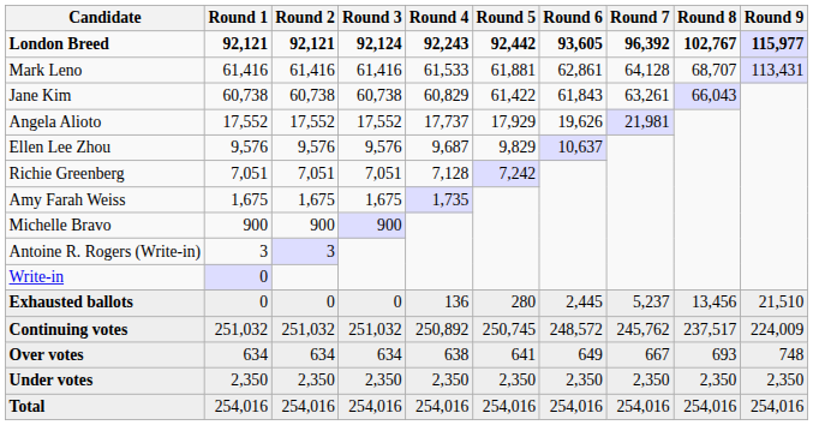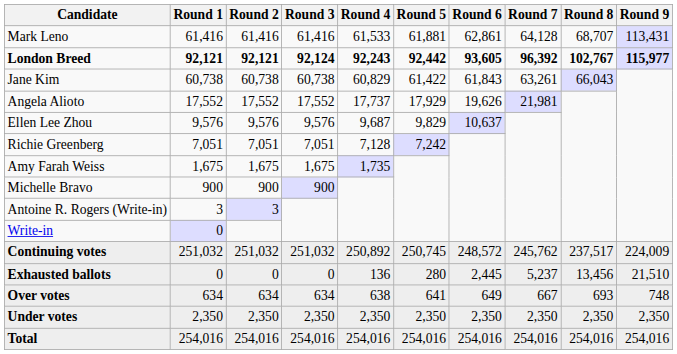 <table class="wikitable" style="text-align: right;">
 <tr>
 <th align="left">Candidate</th>
 <th>Round 1</th>
 <th>Round 2</th>
 <th>Round 3</th>
 <th>Round 4</th>
 <th>Round 5</th>
 <th>Round 6</th>
 <th>Round 7</th>
 <th>Round 8</th>
 <th>Round 9</th>
 </tr>
 <tr>
+<td align="left">Mark Leno</td>
+<td>61,416</td>
+<td>61,416</td>
+<td>61,416</td>
+<td>61,533</td>
+<td>61,881</td>
+<td>62,861</td>
+<td>64,128</td>
+<td>68,707</td>
+<td bgcolor="#ddddff">113,431</td>
+</tr>
+<tr>
 <td align="left"><strong>London Breed</strong></td>
 <td><strong>92,121</strong></td>
 <td><strong>92,121</strong></td>
 <td><strong>92,124</strong></td>
 <td><strong>92,243</strong></td>
 <td><strong>92,442</strong></td>
 <td><strong>93,605</strong></td>
 <td><strong>96,392</strong></td>
 <td><strong>102,767</strong></td>
 <td bgcolor="#ddddff"><strong>115,977</strong></td>
-</tr>
-<tr>
-<td align="left">Mark Leno</td>
-<td>61,416</td>
-<td>61,416</td>
-<td>61,416</td>
-<td>61,533</td>
-<td>61,881</td>
-<td>62,861</td>
-<td>64,128</td>
-<td>68,707</td>
-<td bgcolor="#ddddff">113,431</td>
 </tr>
 <tr>
 <td align="left">Jane Kim</td>
 <td>60,738</td>
 <td>60,738</td>
 <td>60,738</td>
 <td>60,829</td>
 <td>61,422</td>
 <td>61,843</td>
 <td>63,261</td>
 <td bgcolor="#ddddff">66,043</td>
 <td rowspan="8"></td>
 </tr>
 <tr>
 <td align="left">Angela Alioto</td>
 <td>17,552</td>
 <td>17,552</td>
 <td>17,552</td>
 <td>17,737</td>
 <td>17,929</td>
 <td>19,626</td>
 <td bgcolor="#ddddff">21,981</td>
 <td rowspan="7"></td>
 </tr>
 <tr>
 <td align="left">Ellen Lee Zhou</td>
 <td>9,576</td>
 <td>9,576</td>
 <td>9,576</td>
 <td>9,687</td>
 <td>9,829</td>
 <td bgcolor="#ddddff">10,637</td>
 <td rowspan="6"></td>
 </tr>
 <tr>
 <td align="left">Richie Greenberg</td>
 <td>7,051</td>
 <td>7,051</td>
 <td>7,051</td>
 <td>7,128</td>
 <td bgcolor="#ddddff">7,242</td>
 <td rowspan="5"></td>
 </tr>
 <tr>
 <td align="left">Amy Farah Weiss</td>
 <td>1,675</td>
 <td>1,675</td>
 <td>1,675</td>
 <td bgcolor="#ddddff">1,735</td>
 <td rowspan="4"></td>
 </tr>
 <tr>
 <td align="left">Michelle Bravo</td>
 <td>900</td>
 <td>900</td>
 <td bgcolor="#ddddff">900</td>
 <td rowspan="3"></td>
 </tr>
 <tr>
 <td align="left">Antoine R. Rogers (Write-in)</td>
 <td>3</td>
 <td bgcolor="#ddddff">3</td>
 <td rowspan="2"></td>
 </tr>
 <tr>
 <td align="left"><a href='#'>Write-in</a></td>
 <td bgcolor="#ddddff">0</td>
 <td rowspan="1"></td>
 </tr>
 <tr bgcolor="#EEEEEE">
+<td align="left"><strong>Continuing votes</strong></td>
+<td>251,032</td>
+<td>251,032</td>
+<td>251,032</td>
+<td>250,892</td>
+<td>250,745</td>
+<td>248,572</td>
+<td>245,762</td>
+<td>237,517</td>
+<td>224,009</td>
+</tr>
+<tr bgcolor="#EEEEEE">
 <td align="left"><strong>Exhausted ballots</strong></td>
 <td>0</td>
 <td>0</td>
 <td>0</td>
 <td>136</td>
 <td>280</td>
 <td>2,445</td>
 <td>5,237</td>
 <td>13,456</td>
 <td>21,510</td>
-</tr>
-<tr bgcolor="#EEEEEE">
-<td align="left"><strong>Continuing votes</strong></td>
-<td>251,032</td>
-<td>251,032</td>
-<td>251,032</td>
-<td>250,892</td>
-<td>250,745</td>
-<td>248,572</td>
-<td>245,762</td>
-<td>237,517</td>
-<td>224,009</td>
 </tr>
 <tr bgcolor="#EEEEEE">
 <td align="left"><strong>Over votes</strong></td>
 <td>634</td>
 <td>634</td>
 <td>634</td>
 <td>638</td>
 <td>641</td>
 <td>649</td>
 <td>667</td>
 <td>693</td>
 <td>748</td>
 </tr>
 <tr bgcolor="#EEEEEE">
 <td align="left"><strong>Under votes</strong></td>
 <td>2,350</td>
 <td>2,350</td>
 <td>2,350</td>
 <td>2,350</td>
 <td>2,350</td>
 <td>2,350</td>
 <td>2,350</td>
 <td>2,350</td>
 <td>2,350</td>
 </tr>
 <tr bgcolor="#EEEEEE">
 <td align="left"><strong>Total</strong></td>
 <td>254,016</td>
 <td>254,016</td>
 <td>254,016</td>
 <td>254,016</td>
 <td>254,016</td>
 <td>254,016</td>
 <td>254,016</td>
 <td>254,016</td>
 <td>254,016</td>
 </tr>
 </table>
